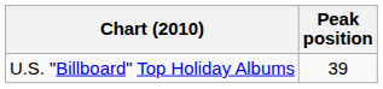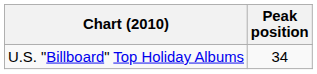 <table class="wikitable">
 <tr>
 <th>Chart (2010)</th>
 <th>Peak <br>position</th>
 </tr>
 <tr>
 <td>U.S. "<a href='#'>Billboard</a>" <a href='#'>Top Holiday Albums</a></td>
-<td align="center">39</td>
+<td align="center">34</td>
 </tr>
 </table>
